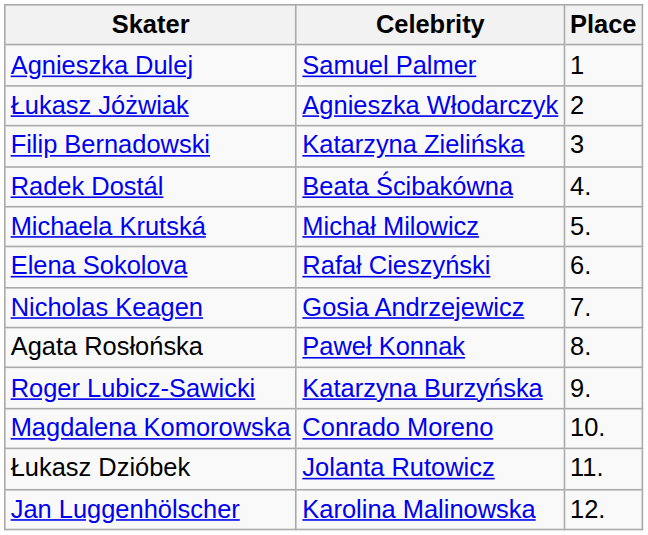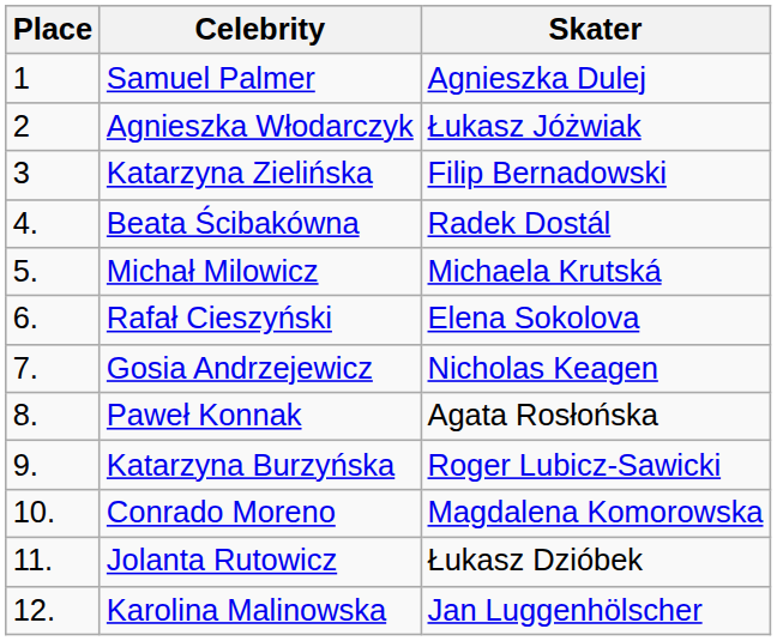 <table class="wikitable">
 <tr>
+<th>Place</th>
+<th>Celebrity</th>
 <th>Skater</th>
-<th>Celebrity</th>
-<th>Place</th>
 </tr>
 <tr>
+<td>1</td>
+<td><a href='#'>Samuel Palmer</a></td>
 <td><a href='#'>Agnieszka Dulej</a></td>
-<td><a href='#'>Samuel Palmer</a></td>
-<td>1</td>
 </tr>
 <tr>
+<td>2</td>
+<td><a href='#'>Agnieszka Włodarczyk</a></td>
 <td><a href='#'>Łukasz Jóżwiak</a></td>
-<td><a href='#'>Agnieszka Włodarczyk</a></td>
-<td>2</td>
 </tr>
 <tr>
+<td>3</td>
+<td><a href='#'>Katarzyna Zielińska</a></td>
 <td><a href='#'>Filip Bernadowski</a></td>
-<td><a href='#'>Katarzyna Zielińska</a></td>
-<td>3</td>
 </tr>
 <tr>
+<td>4.</td>
+<td><a href='#'>Beata Ścibakówna</a></td>
 <td><a href='#'>Radek Dostál</a></td>
-<td><a href='#'>Beata Ścibakówna</a></td>
-<td>4.</td>
 </tr>
 <tr>
+<td>5.</td>
+<td><a href='#'>Michał Milowicz</a></td>
 <td><a href='#'>Michaela Krutská</a></td>
-<td><a href='#'>Michał Milowicz</a></td>
-<td>5.</td>
 </tr>
 <tr>
+<td>6.</td>
+<td><a href='#'>Rafał Cieszyński</a></td>
 <td><a href='#'>Elena Sokolova</a></td>
-<td><a href='#'>Rafał Cieszyński</a></td>
-<td>6.</td>
 </tr>
 <tr>
+<td>7.</td>
+<td><a href='#'>Gosia Andrzejewicz</a></td>
 <td><a href='#'>Nicholas Keagen</a></td>
-<td><a href='#'>Gosia Andrzejewicz</a></td>
-<td>7.</td>
 </tr>
 <tr>
+<td>8.</td>
+<td><a href='#'>Paweł Konnak</a></td>
 <td>Agata Rosłońska</td>
-<td><a href='#'>Paweł Konnak</a></td>
-<td>8.</td>
 </tr>
 <tr>
+<td>9.</td>
+<td><a href='#'>Katarzyna Burzyńska</a></td>
 <td><a href='#'>Roger Lubicz-Sawicki</a></td>
-<td><a href='#'>Katarzyna Burzyńska</a></td>
-<td>9.</td>
 </tr>
 <tr>
+<td>10.</td>
+<td><a href='#'>Conrado Moreno</a></td>
 <td><a href='#'>Magdalena Komorowska</a></td>
-<td><a href='#'>Conrado Moreno</a></td>
-<td>10.</td>
 </tr>
 <tr>
+<td>11.</td>
+<td><a href='#'>Jolanta Rutowicz</a></td>
 <td>Łukasz Dzióbek</td>
-<td><a href='#'>Jolanta Rutowicz</a></td>
-<td>11.</td>
 </tr>
 <tr>
+<td>12.</td>
+<td><a href='#'>Karolina Malinowska</a></td>
 <td><a href='#'>Jan Luggenhölscher</a></td>
-<td><a href='#'>Karolina Malinowska</a></td>
-<td>12.</td>
 </tr>
 </table>
